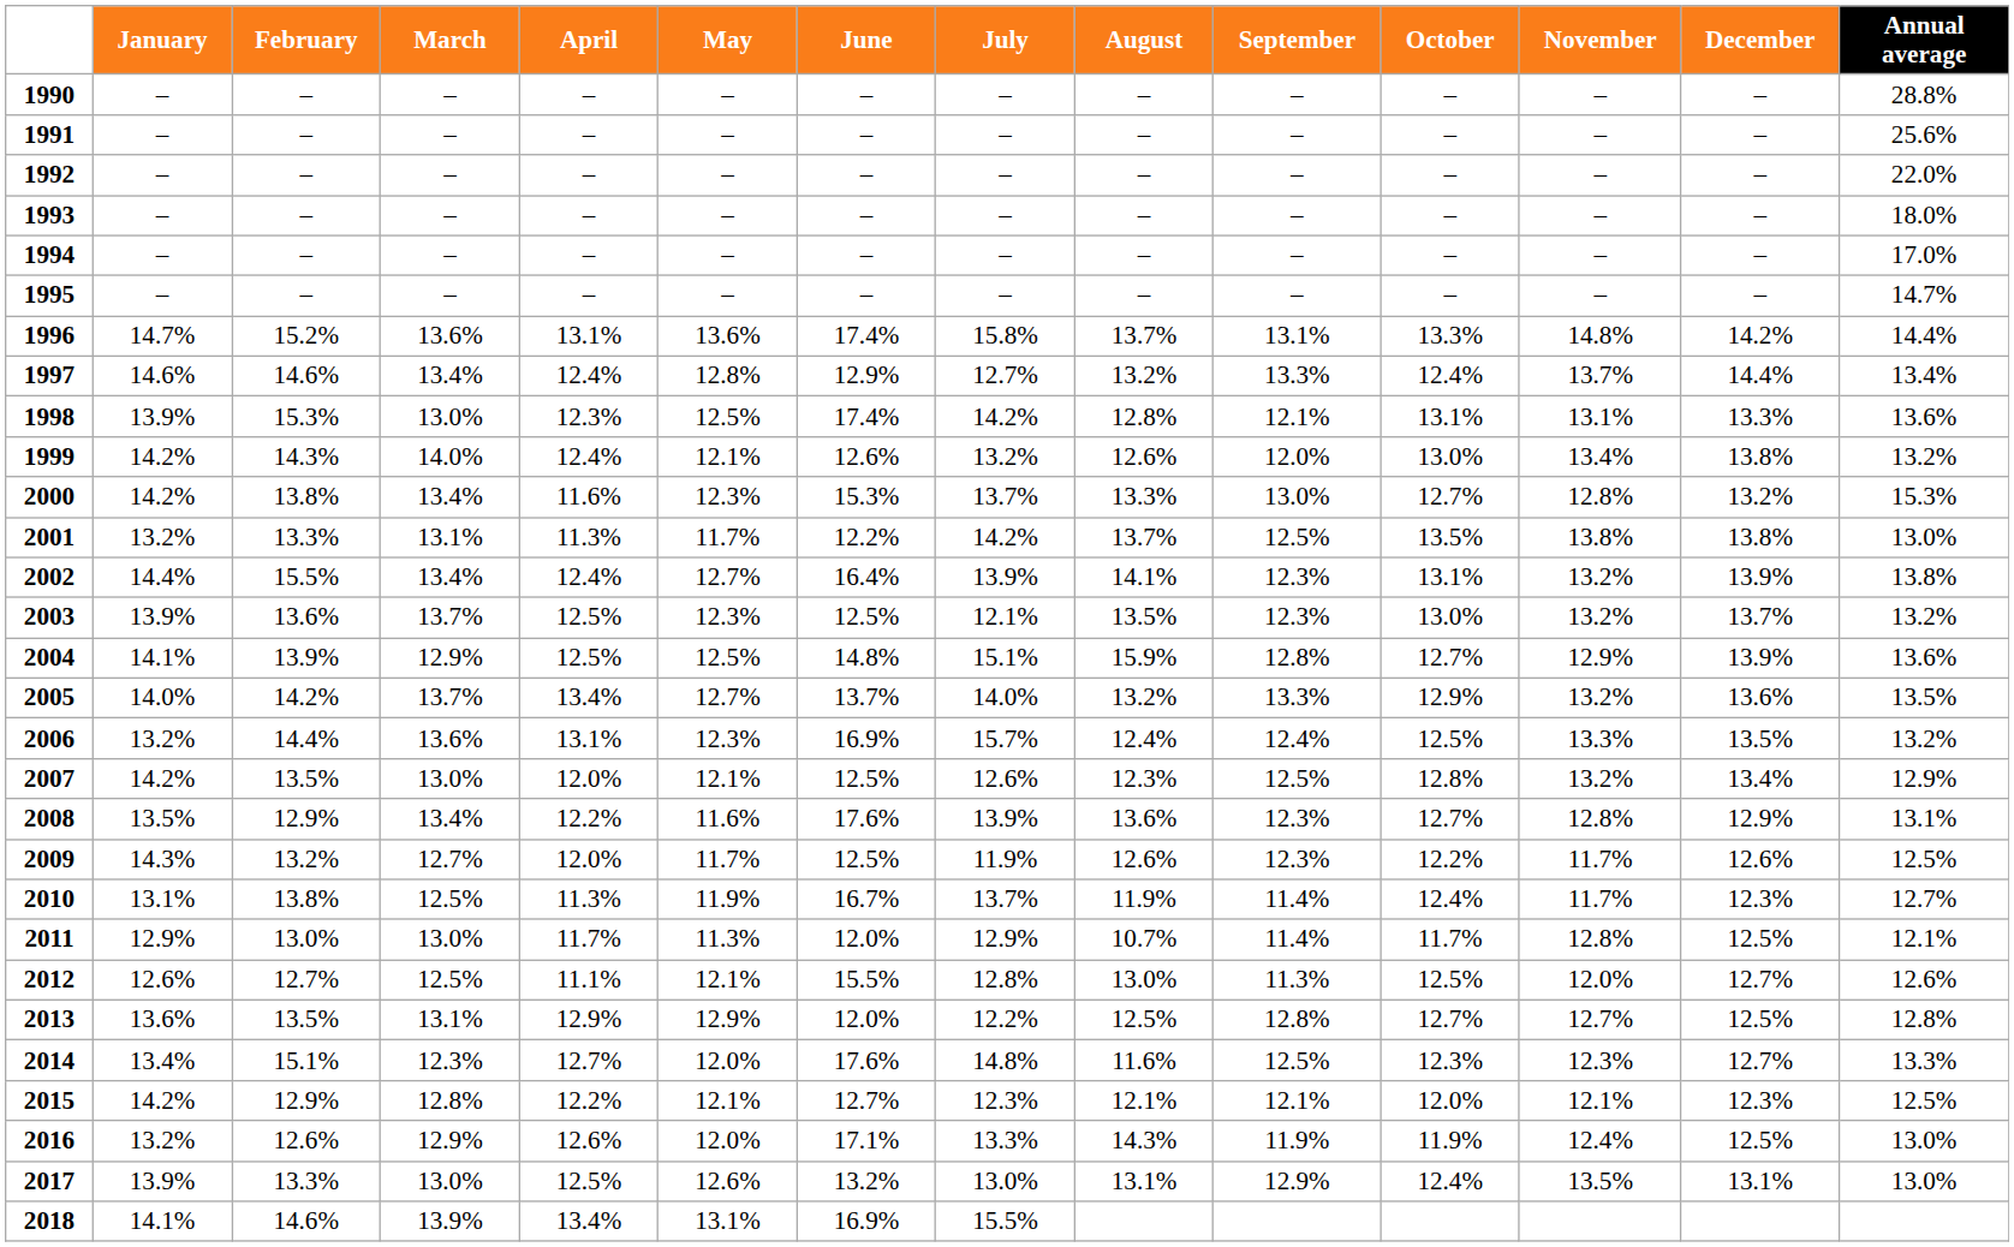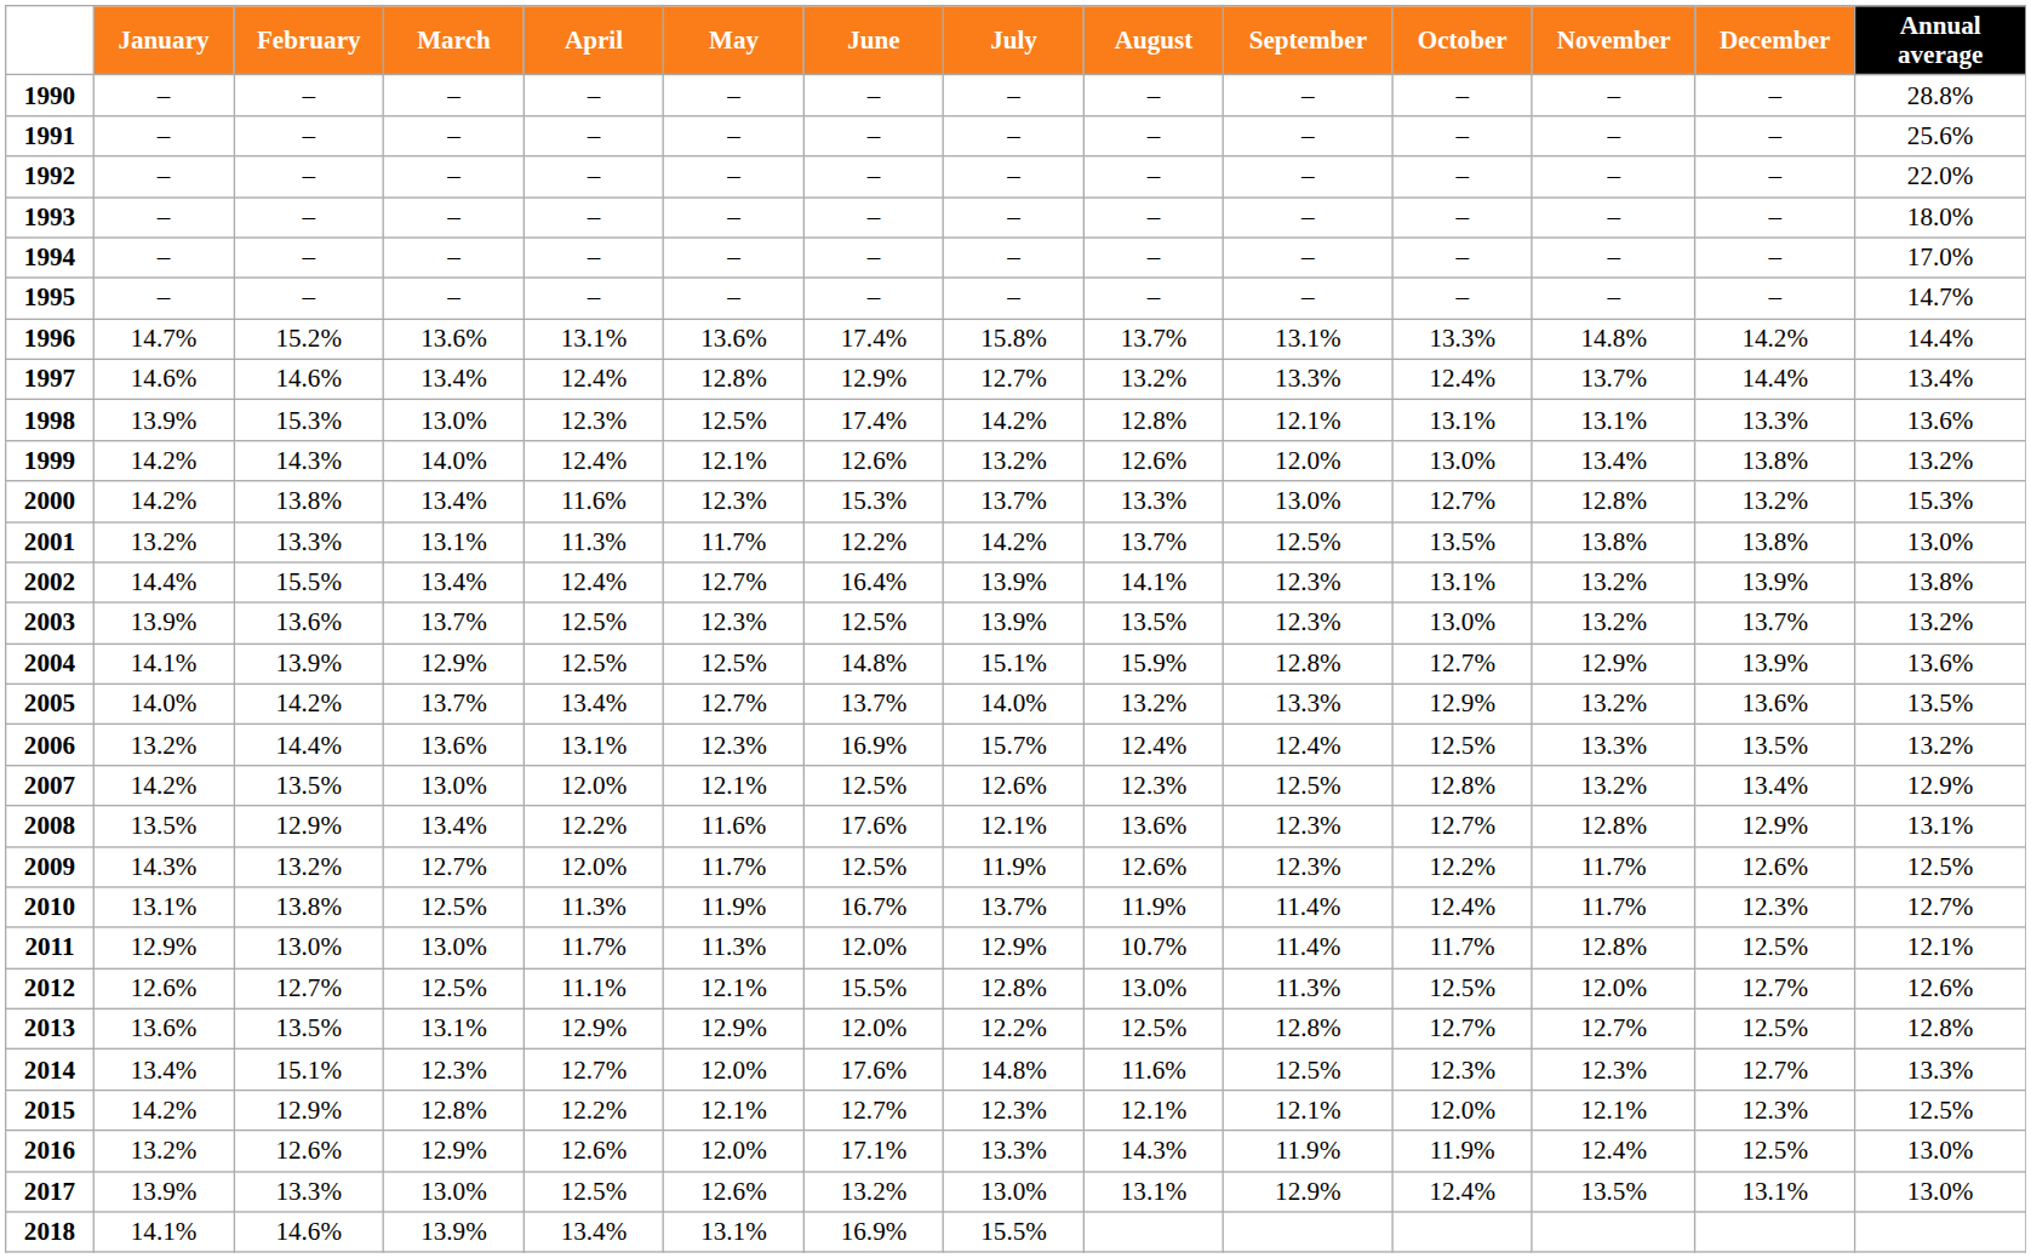 <table class="wikitable" style="width:100%; margin:auto; background:#ffffff;">
 <tr>
 <th style="background:#FFFFFF; color:#FFFFFF;" width="35px"></th>
 <th style="background:#FA7D19; color:#FFFFFF;" width="60px">January</th>
 <th style="background:#FA7D19; color:#FFFFFF;" width="60px">February</th>
 <th style="background:#FA7D19; color:#FFFFFF;" width="60px">March</th>
 <th style="background:#FA7D19; color:#FFFFFF;" width="60px">April</th>
 <th style="background:#FA7D19; color:#FFFFFF;" width="60px">May</th>
 <th style="background:#FA7D19; color:#FFFFFF;" width="60px">June</th>
 <th style="background:#FA7D19; color:#FFFFFF;" width="60px">July</th>
 <th style="background:#FA7D19; color:#FFFFFF;" width="60px">August</th>
 <th style="background:#FA7D19; color:#FFFFFF;" width="60px">September</th>
 <th style="background:#FA7D19; color:#FFFFFF;" width="60px">October</th>
 <th style="background:#FA7D19; color:#FFFFFF;" width="60px">November</th>
 <th style="background:#FA7D19; color:#FFFFFF;" width="60px">December</th>
 <th style="background:#000000; color:#FFFFFF;" width="75px">Annual average</th>
 </tr>
 <tr align="center">
 <td><strong>1990</strong></td>
 <td>–</td>
 <td>–</td>
 <td>–</td>
 <td>–</td>
 <td>–</td>
 <td>–</td>
 <td>–</td>
 <td>–</td>
 <td>–</td>
 <td>–</td>
 <td>–</td>
 <td>–</td>
 <td>28.8%</td>
 </tr>
 <tr align="center">
 <td><strong>1991</strong></td>
 <td>–</td>
 <td>–</td>
 <td>–</td>
 <td>–</td>
 <td>–</td>
 <td>–</td>
 <td>–</td>
 <td>–</td>
 <td>–</td>
 <td>–</td>
 <td>–</td>
 <td>–</td>
 <td> 25.6%</td>
 </tr>
 <tr align="center">
 <td><strong>1992</strong></td>
 <td>–</td>
 <td>–</td>
 <td>–</td>
 <td>–</td>
 <td>–</td>
 <td>–</td>
 <td>–</td>
 <td>–</td>
 <td>–</td>
 <td>–</td>
 <td>–</td>
 <td>–</td>
 <td> 22.0%</td>
 </tr>
 <tr align="center">
 <td><strong>1993</strong></td>
 <td>–</td>
 <td>–</td>
 <td>–</td>
 <td>–</td>
 <td>–</td>
 <td>–</td>
 <td>–</td>
 <td>–</td>
 <td>–</td>
 <td>–</td>
 <td>–</td>
 <td>–</td>
 <td> 18.0%</td>
 </tr>
 <tr align="center">
 <td><strong>1994</strong></td>
 <td>–</td>
 <td>–</td>
 <td>–</td>
 <td>–</td>
 <td>–</td>
 <td>–</td>
 <td>–</td>
 <td>–</td>
 <td>–</td>
 <td>–</td>
 <td>–</td>
 <td>–</td>
 <td> 17.0%</td>
 </tr>
 <tr align="center">
 <td><strong>1995</strong></td>
 <td>–</td>
 <td>–</td>
 <td>–</td>
 <td>–</td>
 <td>–</td>
 <td>–</td>
 <td>–</td>
 <td>–</td>
 <td>–</td>
 <td>–</td>
 <td>–</td>
 <td>–</td>
 <td> 14.7%</td>
 </tr>
 <tr align="center">
 <td><strong>1996</strong></td>
 <td>14.7%</td>
 <td>15.2%</td>
 <td>13.6%</td>
 <td>13.1%</td>
 <td>13.6%</td>
 <td>17.4%</td>
 <td>15.8%</td>
 <td>13.7%</td>
 <td>13.1%</td>
 <td>13.3%</td>
 <td>14.8%</td>
 <td>14.2%</td>
 <td> 14.4%</td>
 </tr>
 <tr align="center">
 <td><strong>1997</strong></td>
 <td>14.6%</td>
 <td>14.6%</td>
 <td>13.4%</td>
 <td>12.4%</td>
 <td>12.8%</td>
 <td>12.9%</td>
 <td>12.7%</td>
 <td>13.2%</td>
 <td>13.3%</td>
 <td>12.4%</td>
 <td>13.7%</td>
 <td>14.4%</td>
 <td> 13.4%</td>
 </tr>
 <tr align="center">
 <td><strong>1998</strong></td>
 <td>13.9%</td>
 <td>15.3%</td>
 <td>13.0%</td>
 <td>12.3%</td>
 <td>12.5%</td>
 <td>17.4%</td>
 <td>14.2%</td>
 <td>12.8%</td>
 <td>12.1%</td>
 <td>13.1%</td>
 <td>13.1%</td>
 <td>13.3%</td>
 <td> 13.6%</td>
 </tr>
 <tr align="center">
 <td><strong>1999</strong></td>
 <td>14.2%</td>
 <td>14.3%</td>
 <td>14.0%</td>
 <td>12.4%</td>
 <td>12.1%</td>
 <td>12.6%</td>
 <td>13.2%</td>
 <td>12.6%</td>
 <td>12.0%</td>
 <td>13.0%</td>
 <td>13.4%</td>
 <td>13.8%</td>
 <td> 13.2%</td>
 </tr>
 <tr align="center">
 <td><strong>2000</strong></td>
 <td>14.2%</td>
 <td>13.8%</td>
 <td>13.4%</td>
 <td>11.6%</td>
 <td>12.3%</td>
 <td>15.3%</td>
 <td>13.7%</td>
 <td>13.3%</td>
 <td>13.0%</td>
 <td>12.7%</td>
 <td>12.8%</td>
 <td>13.2%</td>
 <td> 15.3%</td>
 </tr>
 <tr align="center">
 <td><strong>2001</strong></td>
 <td>13.2%</td>
 <td>13.3%</td>
 <td>13.1%</td>
 <td>11.3%</td>
 <td>11.7%</td>
 <td>12.2%</td>
 <td>14.2%</td>
 <td>13.7%</td>
 <td>12.5%</td>
 <td>13.5%</td>
 <td>13.8%</td>
 <td>13.8%</td>
 <td> 13.0%</td>
 </tr>
 <tr align="center">
 <td><strong>2002</strong></td>
 <td>14.4%</td>
 <td>15.5%</td>
 <td>13.4%</td>
 <td>12.4%</td>
 <td>12.7%</td>
 <td>16.4%</td>
 <td>13.9%</td>
 <td>14.1%</td>
 <td>12.3%</td>
 <td>13.1%</td>
 <td>13.2%</td>
 <td>13.9%</td>
 <td> 13.8%</td>
 </tr>
 <tr align="center">
 <td><strong>2003</strong></td>
 <td>13.9%</td>
 <td>13.6%</td>
 <td>13.7%</td>
 <td>12.5%</td>
 <td>12.3%</td>
 <td>12.5%</td>
-<td>12.1%</td>
+<td>13.9%</td>
 <td>13.5%</td>
 <td>12.3%</td>
 <td>13.0%</td>
 <td>13.2%</td>
 <td>13.7%</td>
 <td> 13.2%</td>
 </tr>
 <tr align="center">
 <td><strong>2004</strong></td>
 <td>14.1%</td>
 <td>13.9%</td>
 <td>12.9%</td>
 <td>12.5%</td>
 <td>12.5%</td>
 <td>14.8%</td>
 <td>15.1%</td>
 <td>15.9%</td>
 <td>12.8%</td>
 <td>12.7%</td>
 <td>12.9%</td>
 <td>13.9%</td>
 <td> 13.6%</td>
 </tr>
 <tr align="center">
 <td><strong>2005</strong></td>
 <td>14.0%</td>
 <td>14.2%</td>
 <td>13.7%</td>
 <td>13.4%</td>
 <td>12.7%</td>
 <td>13.7%</td>
 <td>14.0%</td>
 <td>13.2%</td>
 <td>13.3%</td>
 <td>12.9%</td>
 <td>13.2%</td>
 <td>13.6%</td>
 <td> 13.5%</td>
 </tr>
 <tr align="center">
 <td><strong>2006</strong></td>
 <td>13.2%</td>
 <td>14.4%</td>
 <td>13.6%</td>
 <td>13.1%</td>
 <td>12.3%</td>
 <td>16.9%</td>
 <td>15.7%</td>
 <td>12.4%</td>
 <td>12.4%</td>
 <td>12.5%</td>
 <td>13.3%</td>
 <td>13.5%</td>
 <td> 13.2%</td>
 </tr>
 <tr align="center">
 <td><strong>2007</strong></td>
 <td>14.2%</td>
 <td>13.5%</td>
 <td>13.0%</td>
 <td>12.0%</td>
 <td>12.1%</td>
 <td>12.5%</td>
 <td>12.6%</td>
 <td>12.3%</td>
 <td>12.5%</td>
 <td>12.8%</td>
 <td>13.2%</td>
 <td>13.4%</td>
 <td> 12.9%</td>
 </tr>
 <tr align="center">
 <td><strong>2008</strong></td>
 <td>13.5%</td>
 <td>12.9%</td>
 <td>13.4%</td>
 <td>12.2%</td>
 <td>11.6%</td>
 <td>17.6%</td>
-<td>13.9%</td>
+<td>12.1%</td>
 <td>13.6%</td>
 <td>12.3%</td>
 <td>12.7%</td>
 <td>12.8%</td>
 <td>12.9%</td>
 <td> 13.1%</td>
 </tr>
 <tr align="center">
 <td><strong>2009</strong></td>
 <td>14.3%</td>
 <td>13.2%</td>
 <td>12.7%</td>
 <td>12.0%</td>
 <td>11.7%</td>
 <td>12.5%</td>
 <td>11.9%</td>
 <td>12.6%</td>
 <td>12.3%</td>
 <td>12.2%</td>
 <td>11.7%</td>
 <td>12.6%</td>
 <td> 12.5%</td>
 </tr>
 <tr align="center">
 <td><strong>2010</strong></td>
 <td>13.1%</td>
 <td>13.8%</td>
 <td>12.5%</td>
 <td>11.3%</td>
 <td>11.9%</td>
 <td>16.7%</td>
 <td>13.7%</td>
 <td>11.9%</td>
 <td>11.4%</td>
 <td>12.4%</td>
 <td>11.7%</td>
 <td>12.3%</td>
 <td> 12.7%</td>
 </tr>
 <tr align="center">
 <td><strong>2011</strong></td>
 <td>12.9%</td>
 <td>13.0%</td>
 <td>13.0%</td>
 <td>11.7%</td>
 <td>11.3%</td>
 <td>12.0%</td>
 <td>12.9%</td>
 <td>10.7%</td>
 <td>11.4%</td>
 <td>11.7%</td>
 <td>12.8%</td>
 <td>12.5%</td>
 <td> 12.1%</td>
 </tr>
 <tr align="center">
 <td><strong>2012</strong></td>
 <td>12.6%</td>
 <td>12.7%</td>
 <td>12.5%</td>
 <td>11.1%</td>
 <td>12.1%</td>
 <td>15.5%</td>
 <td>12.8%</td>
 <td>13.0%</td>
 <td>11.3%</td>
 <td>12.5%</td>
 <td>12.0%</td>
 <td>12.7%</td>
 <td> 12.6%</td>
 </tr>
 <tr align="center">
 <td><strong>2013</strong></td>
 <td>13.6%</td>
 <td>13.5%</td>
 <td>13.1%</td>
 <td>12.9%</td>
 <td>12.9%</td>
 <td>12.0%</td>
 <td>12.2%</td>
 <td>12.5%</td>
 <td>12.8%</td>
 <td>12.7%</td>
 <td>12.7%</td>
 <td>12.5%</td>
 <td> 12.8%</td>
 </tr>
 <tr align="center">
 <td><strong>2014</strong></td>
 <td>13.4%</td>
 <td>15.1%</td>
 <td>12.3%</td>
 <td>12.7%</td>
 <td>12.0%</td>
 <td>17.6%</td>
 <td>14.8%</td>
 <td>11.6%</td>
 <td>12.5%</td>
 <td>12.3%</td>
 <td>12.3%</td>
 <td>12.7%</td>
 <td> 13.3%</td>
 </tr>
 <tr align="center">
 <td><strong>2015</strong></td>
 <td>14.2%</td>
 <td>12.9%</td>
 <td>12.8%</td>
 <td>12.2%</td>
 <td>12.1%</td>
 <td>12.7%</td>
 <td>12.3%</td>
 <td>12.1%</td>
 <td>12.1%</td>
 <td>12.0%</td>
 <td>12.1%</td>
 <td>12.3%</td>
 <td> 12.5%</td>
 </tr>
 <tr align="center">
 <td><strong>2016</strong></td>
 <td>13.2%</td>
 <td>12.6%</td>
 <td>12.9%</td>
 <td>12.6%</td>
 <td>12.0%</td>
 <td>17.1%</td>
 <td>13.3%</td>
 <td>14.3%</td>
 <td>11.9%</td>
 <td>11.9%</td>
 <td>12.4%</td>
 <td>12.5%</td>
 <td> 13.0%</td>
 </tr>
 <tr align="center">
 <td><strong>2017</strong></td>
 <td>13.9%</td>
 <td>13.3%</td>
 <td>13.0%</td>
 <td>12.5%</td>
 <td>12.6%</td>
 <td>13.2%</td>
 <td>13.0%</td>
 <td>13.1%</td>
 <td>12.9%</td>
 <td>12.4%</td>
 <td>13.5%</td>
 <td>13.1%</td>
 <td>13.0%</td>
 </tr>
 <tr align="center">
 <td><strong>2018</strong></td>
 <td>14.1%</td>
 <td>14.6%</td>
 <td>13.9%</td>
 <td>13.4%</td>
 <td>13.1%</td>
 <td>16.9%</td>
 <td>15.5%</td>
 <td></td>
 <td></td>
 <td></td>
 <td></td>
 <td></td>
 <td></td>
 </tr>
 </table>
